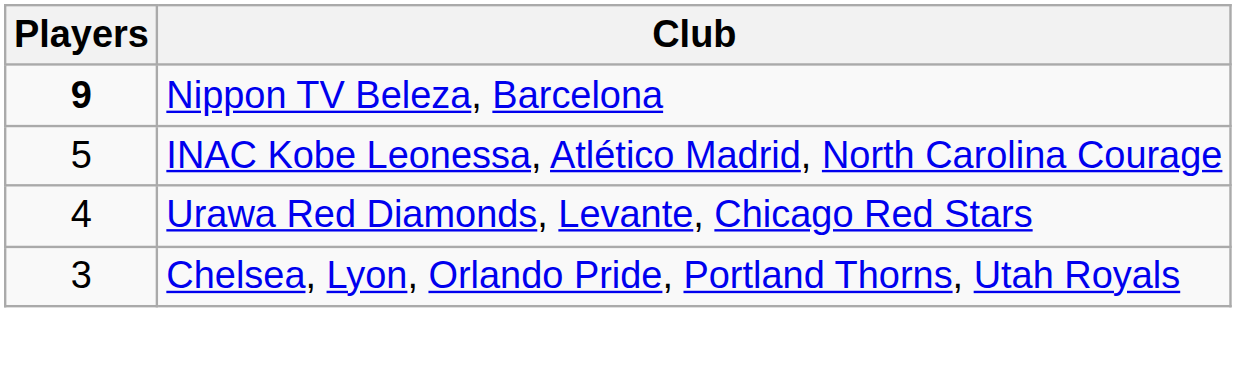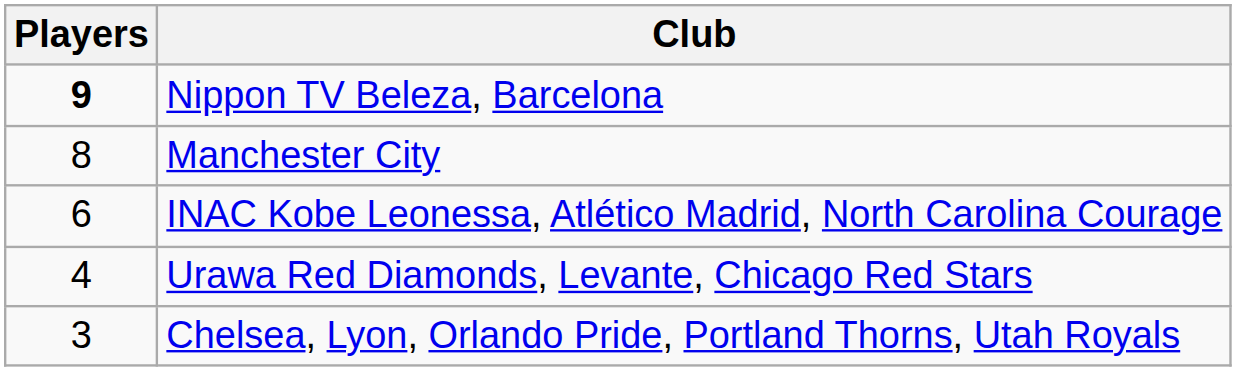 <table class="wikitable">
 <tr>
 <th>Players</th>
 <th>Club</th>
 </tr>
 <tr>
 <td align="center"><strong>9</strong></td>
 <td> <a href='#'>Nippon TV Beleza</a>,  <a href='#'>Barcelona</a></td>
 </tr>
 <tr>
-<td align="center">5</td>
+<td align="center">8</td>
+<td> <a href='#'>Manchester City</a></td>
+</tr>
+<tr>
+<td align="center">6</td>
 <td> <a href='#'>INAC Kobe Leonessa</a>,  <a href='#'>Atlético Madrid</a>,  <a href='#'>North Carolina Courage</a></td>
 </tr>
 <tr>
 <td align="center">4</td>
 <td> <a href='#'>Urawa Red Diamonds</a>,  <a href='#'>Levante</a>,  <a href='#'>Chicago Red Stars</a></td>
 </tr>
 <tr>
 <td align="center">3</td>
 <td> <a href='#'>Chelsea</a>,  <a href='#'>Lyon</a>,  <a href='#'>Orlando Pride</a>,  <a href='#'>Portland Thorns</a>,  <a href='#'>Utah Royals</a></td>
 </tr>
 </table>
